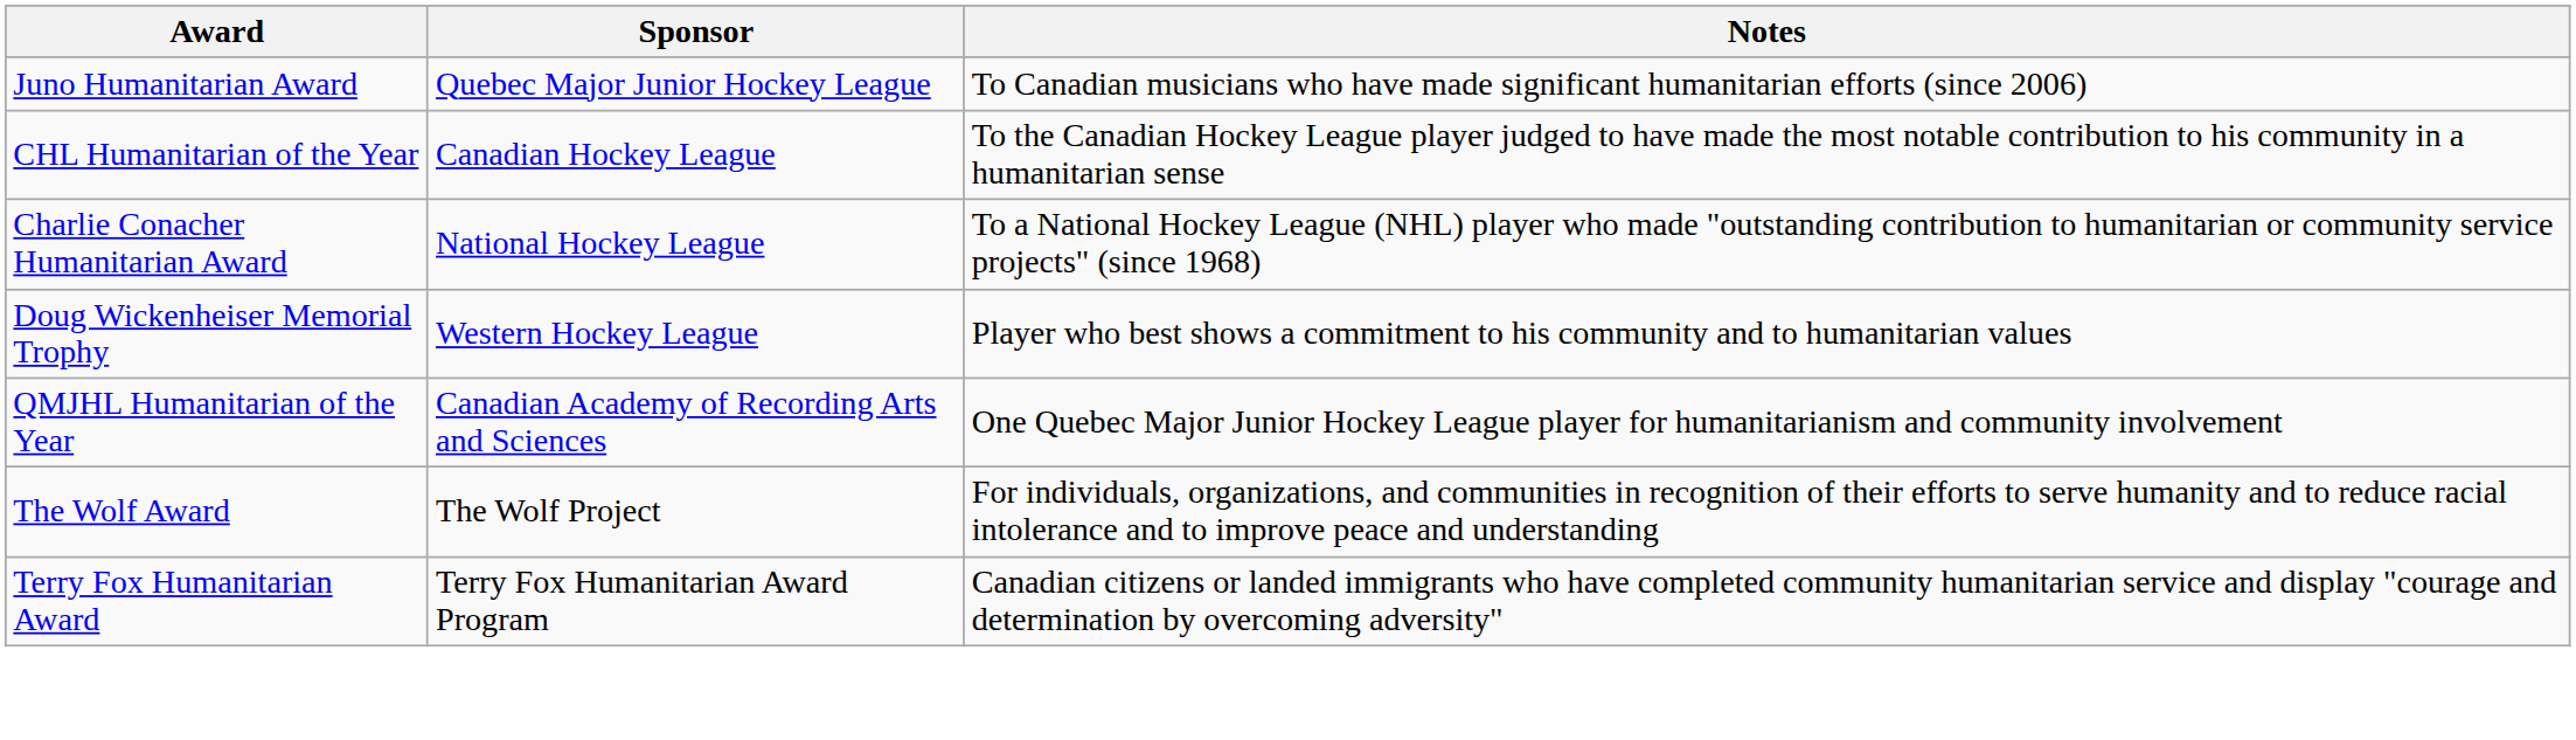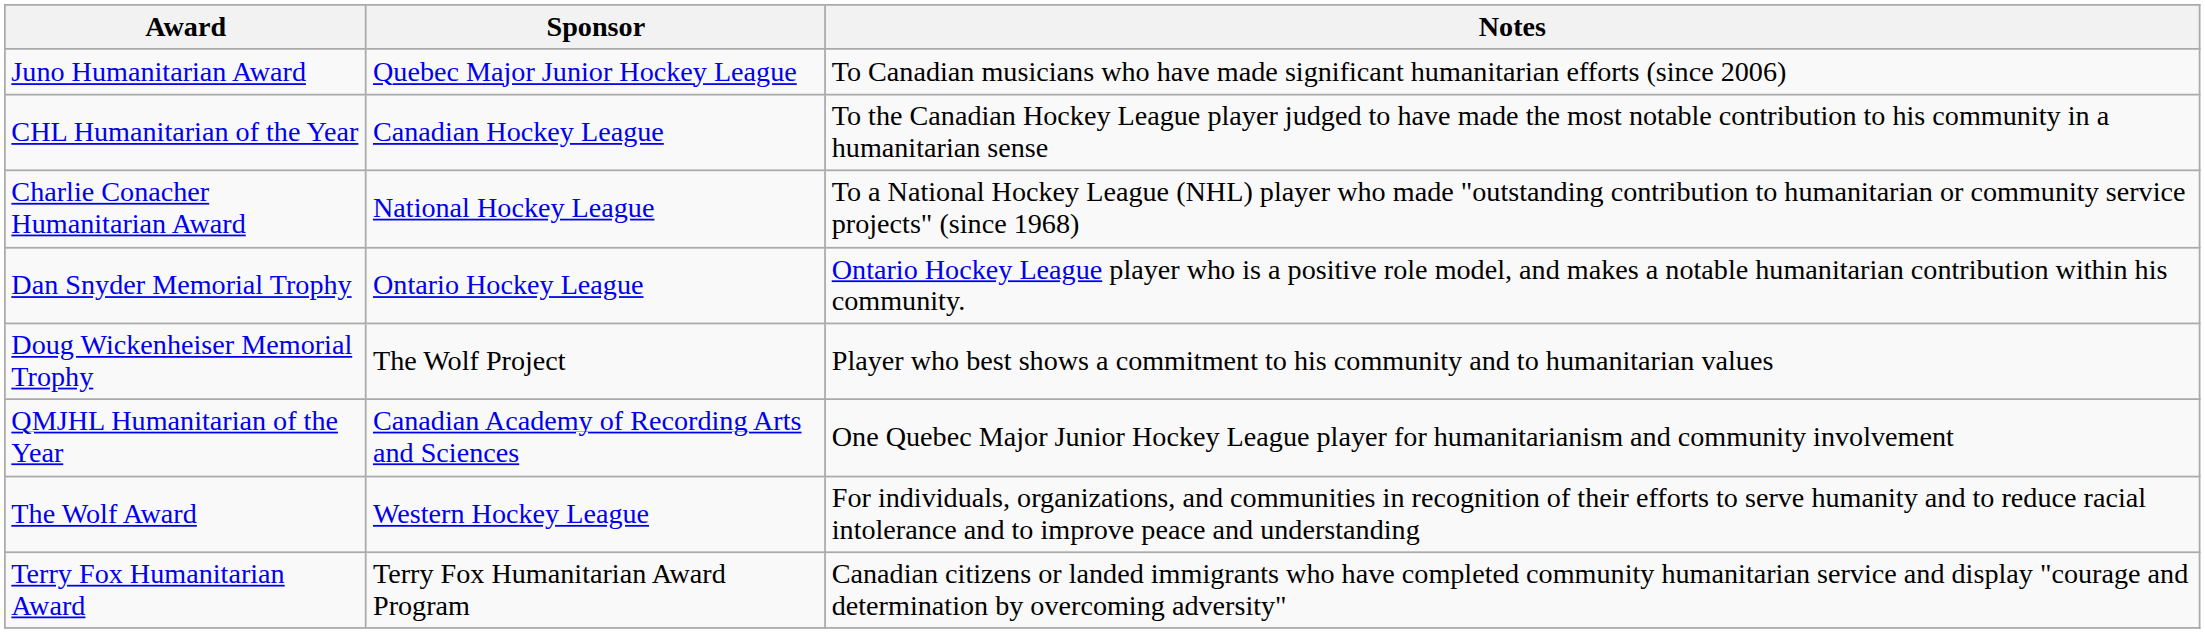 <table class="wikitable sortable">
 <tr>
 <th>Award</th>
 <th>Sponsor</th>
 <th>Notes</th>
 </tr>
 <tr>
 <td><a href='#'>Juno Humanitarian Award</a></td>
 <td><a href='#'>Quebec Major Junior Hockey League</a></td>
 <td>To Canadian musicians who have made significant humanitarian efforts (since 2006)</td>
 </tr>
 <tr>
 <td><a href='#'>CHL Humanitarian of the Year</a></td>
 <td><a href='#'>Canadian Hockey League</a></td>
 <td>To the Canadian Hockey League player judged to have made the most notable contribution to his community in a humanitarian sense</td>
 </tr>
 <tr>
 <td><a href='#'>Charlie Conacher Humanitarian Award</a></td>
 <td><a href='#'>National Hockey League</a></td>
 <td>To a National Hockey League (NHL) player who made "outstanding contribution to humanitarian or community service projects" (since 1968)</td>
 </tr>
 <tr>
+<td><a href='#'>Dan Snyder Memorial Trophy</a></td>
+<td><a href='#'>Ontario Hockey League</a></td>
+<td><a href='#'>Ontario Hockey League</a> player who is a positive role model, and makes a notable humanitarian contribution within his community.</td>
+</tr>
+<tr>
 <td><a href='#'>Doug Wickenheiser Memorial Trophy</a></td>
-<td><a href='#'>Western Hockey League</a></td>
+<td>The Wolf Project</td>
 <td>Player who best shows a commitment to his community and to humanitarian values</td>
 </tr>
 <tr>
 <td><a href='#'>QMJHL Humanitarian of the Year</a></td>
 <td><a href='#'>Canadian Academy of Recording Arts and Sciences</a></td>
 <td>One Quebec Major Junior Hockey League player for humanitarianism and community involvement</td>
 </tr>
 <tr>
 <td><a href='#'>The Wolf Award</a></td>
-<td>The Wolf Project</td>
+<td><a href='#'>Western Hockey League</a></td>
 <td>For individuals, organizations, and communities in recognition of their efforts to serve humanity and to reduce racial intolerance and to improve peace and understanding</td>
 </tr>
 <tr>
 <td><a href='#'>Terry Fox Humanitarian Award</a></td>
 <td>Terry Fox Humanitarian Award Program</td>
 <td>Canadian citizens or landed immigrants who have completed community humanitarian service and display "courage and determination by overcoming adversity"</td>
 </tr>
 </table>
